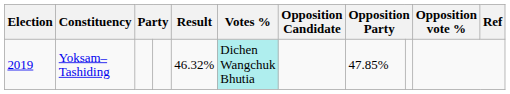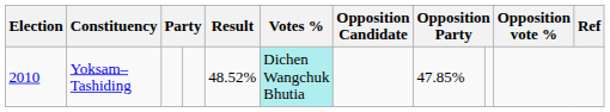 <table class="wikitable sortable">
 <tr>
 <th>Election</th>
 <th>Constituency</th>
 <th colspan="2">Party</th>
 <th>Result</th>
 <th>Votes %</th>
 <th>Opposition Candidate</th>
 <th colspan="2">Opposition Party</th>
 <th>Opposition vote %</th>
 <th>Ref</th>
 </tr>
 <tr>
-<td><a href='#'>2019</a></td>
+<td><a href='#'>2010</a></td>
 <td><a href='#'>Yoksam–Tashiding</a></td>
 <td></td>
 <td></td>
-<td>46.32%</td>
+<td>48.52%</td>
 <td style="background: paleturquoise;">Dichen Wangchuk Bhutia</td>
 <td></td>
 <td>47.85%</td>
 <td></td>
 </tr>
 </table>
